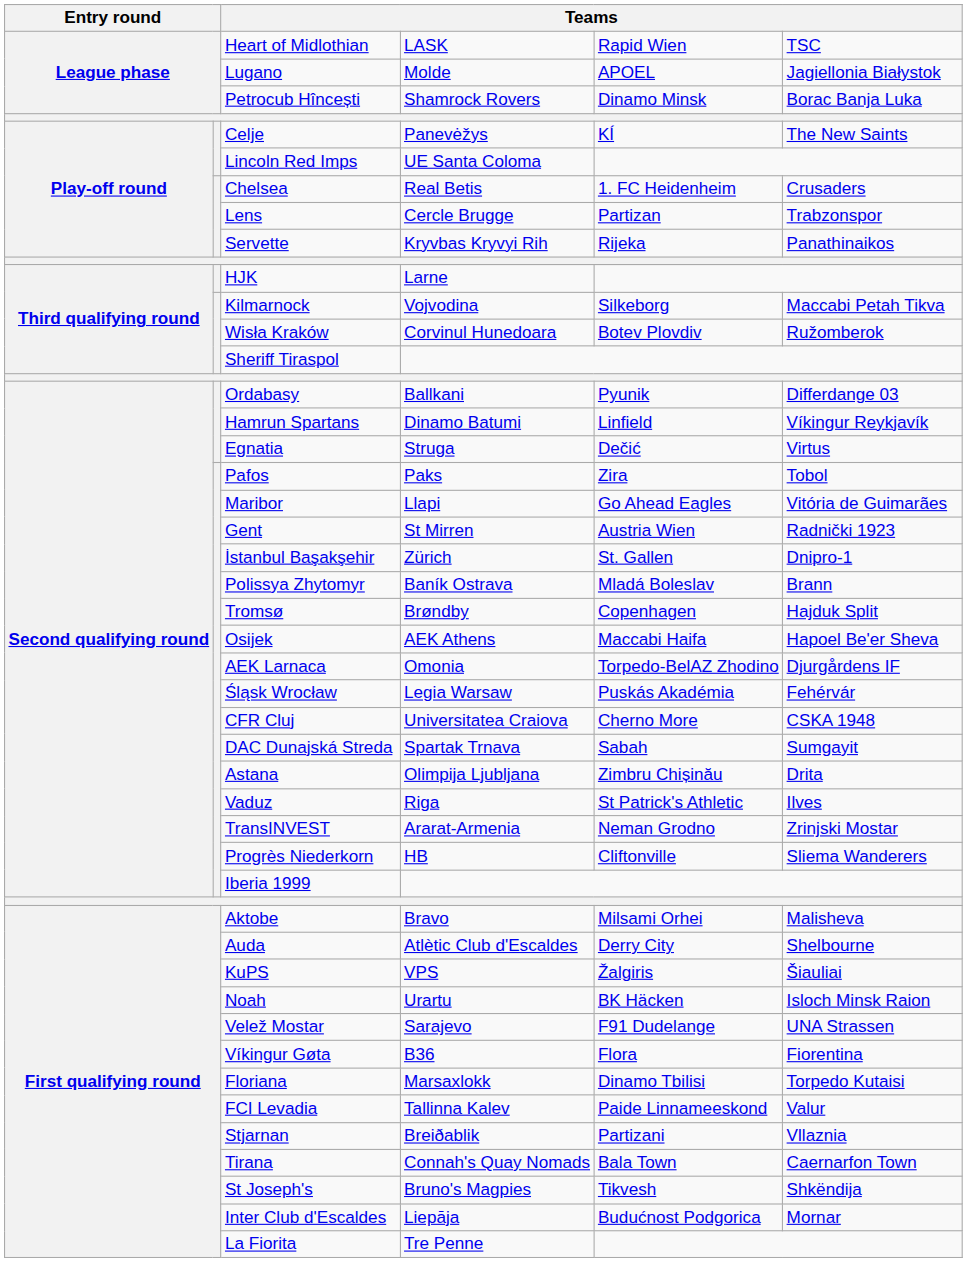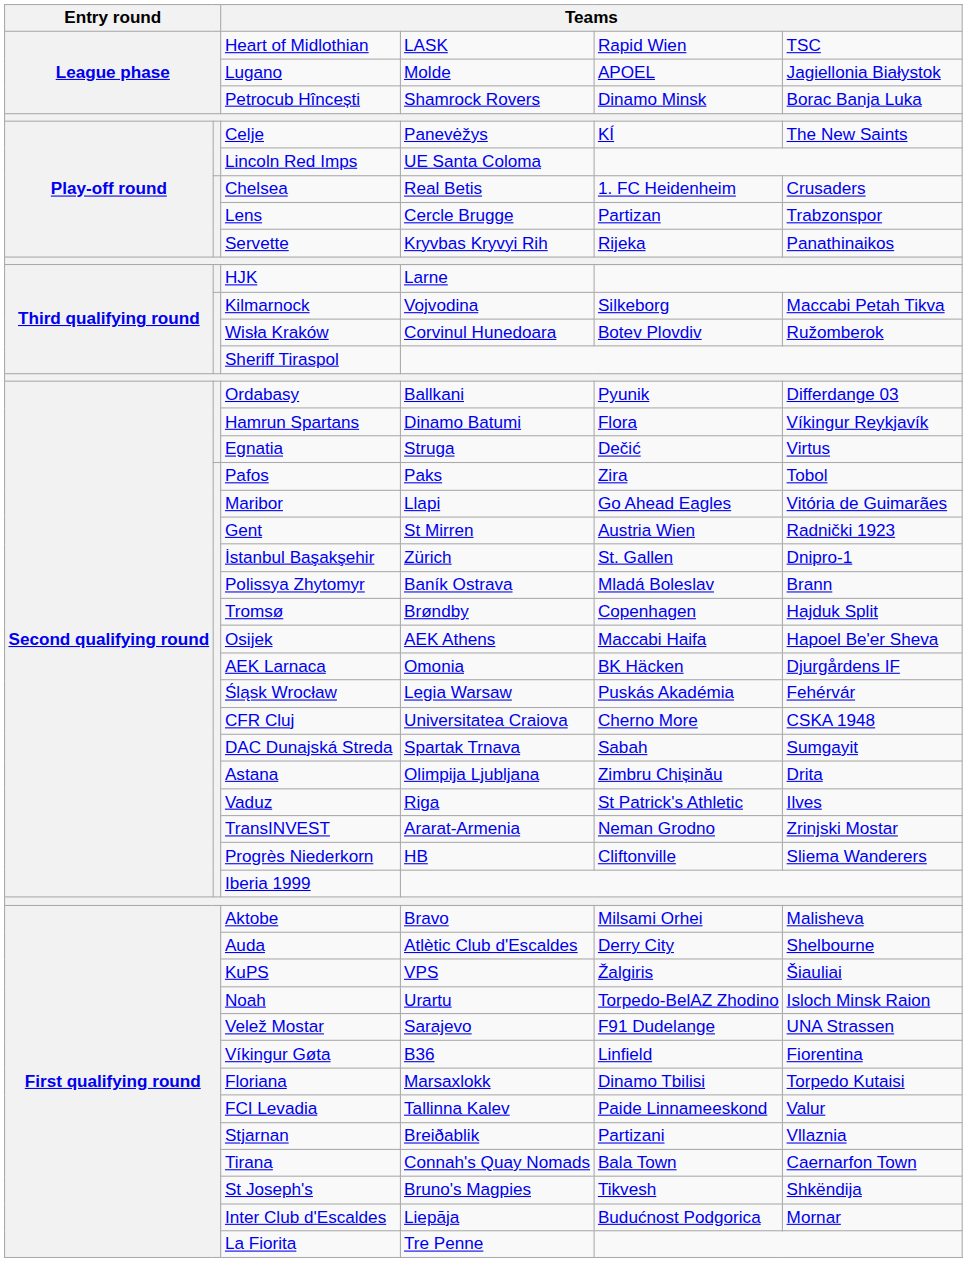 <table class="wikitable">
 <tr>
 <th colspan=2>Entry round</th>
 <th colspan=4>Teams</th>
 </tr>
 <tr>
 <th colspan=2 rowspan=3><a href='#'>League phase</a></th>
 <td style="min-width:10em"> <a href='#'>Heart of Midlothian</a> </td>
 <td style="min-width:10em"> <a href='#'>LASK</a> </td>
 <td style="min-width:10em"> <a href='#'>Rapid Wien</a> </td>
 <td style="min-width:10em"> <a href='#'>TSC</a> </td>
 </tr>
 <tr>
 <td style="min-width:10em"> <a href='#'>Lugano</a> </td>
 <td style="min-width:10em"> <a href='#'>Molde</a> </td>
 <td style="min-width:10em"> <a href='#'>APOEL</a> </td>
 <td style="min-width:10em"> <a href='#'>Jagiellonia Białystok</a> </td>
 </tr>
 <tr>
 <td style="min-width:10em"> <a href='#'>Petrocub Hîncești</a> </td>
 <td style="min-width:10em"> <a href='#'>Shamrock Rovers</a> </td>
 <td style="min-width:10em"> <a href='#'>Dinamo Minsk</a> </td>
 <td style="min-width:10em"> <a href='#'>Borac Banja Luka</a> </td>
 </tr>
 <tr>
 <th colspan=6></th>
 </tr>
 <tr>
 <th rowspan=5><a href='#'>Play-off round</a></th>
 <th rowspan=2></th>
 <td> <a href='#'>Celje</a> </td>
 <td> <a href='#'>Panevėžys</a> </td>
 <td> <a href='#'>KÍ</a> </td>
 <td> <a href='#'>The New Saints</a> </td>
 </tr>
 <tr>
 <td> <a href='#'>Lincoln Red Imps</a> </td>
 <td> <a href='#'>UE Santa Coloma</a> </td>
 <td colspan=2></td>
 </tr>
 <tr>
 <th rowspan=3></th>
 <td> <a href='#'>Chelsea</a> </td>
 <td> <a href='#'>Real Betis</a> </td>
 <td> <a href='#'>1. FC Heidenheim</a> </td>
 <td> <a href='#'>Crusaders</a> </td>
 </tr>
 <tr>
 <td> <a href='#'>Lens</a> </td>
 <td> <a href='#'>Cercle Brugge</a> </td>
 <td> <a href='#'>Partizan</a> </td>
 <td> <a href='#'>Trabzonspor</a> </td>
 </tr>
 <tr>
 <td> <a href='#'>Servette</a> </td>
 <td> <a href='#'>Kryvbas Kryvyi Rih</a> </td>
 <td> <a href='#'>Rijeka</a> </td>
 <td> <a href='#'>Panathinaikos</a> </td>
 </tr>
 <tr>
 <th colspan=6></th>
 </tr>
 <tr>
 <th colspan=1 rowspan=4><a href='#'>Third qualifying round</a></th>
 <th></th>
 <td> <a href='#'>HJK</a> </td>
 <td> <a href='#'>Larne</a> </td>
 <td colspan=2></td>
 </tr>
 <tr>
 <th rowspan=3></th>
 <td> <a href='#'>Kilmarnock</a> </td>
 <td> <a href='#'>Vojvodina</a> </td>
 <td> <a href='#'>Silkeborg</a> </td>
 <td> <a href='#'>Maccabi Petah Tikva</a> </td>
 </tr>
 <tr>
 <td> <a href='#'>Wisła Kraków</a> </td>
 <td> <a href='#'>Corvinul Hunedoara</a> </td>
 <td> <a href='#'>Botev Plovdiv</a> </td>
 <td> <a href='#'>Ružomberok</a> </td>
 </tr>
 <tr>
 <td> <a href='#'>Sheriff Tiraspol</a> </td>
 <td colspan=3></td>
 </tr>
 <tr>
 <th colspan=6></th>
 </tr>
 <tr>
 <th rowspan=19><a href='#'>Second qualifying round</a></th>
 <th rowspan=3></th>
 <td> <a href='#'>Ordabasy</a> </td>
 <td> <a href='#'>Ballkani</a> </td>
 <td> <a href='#'>Pyunik</a> </td>
 <td> <a href='#'>Differdange 03</a> </td>
 </tr>
 <tr>
 <td> <a href='#'>Hamrun Spartans</a> </td>
 <td> <a href='#'>Dinamo Batumi</a> </td>
-<td> <a href='#'>Linfield</a> </td>
+<td> <a href='#'>Flora</a> </td>
 <td> <a href='#'>Víkingur Reykjavík</a> </td>
 </tr>
 <tr>
 <td> <a href='#'>Egnatia</a> </td>
 <td> <a href='#'>Struga</a> </td>
 <td> <a href='#'>Dečić</a> </td>
 <td> <a href='#'>Virtus</a> </td>
 </tr>
 <tr>
 <th rowspan=16></th>
 <td> <a href='#'>Pafos</a> </td>
 <td> <a href='#'>Paks</a> </td>
 <td> <a href='#'>Zira</a> </td>
 <td> <a href='#'>Tobol</a> </td>
 </tr>
 <tr>
 <td> <a href='#'>Maribor</a> </td>
 <td> <a href='#'>Llapi</a> </td>
 <td> <a href='#'>Go Ahead Eagles</a> </td>
 <td> <a href='#'>Vitória de Guimarães</a> </td>
 </tr>
 <tr>
 <td> <a href='#'>Gent</a> </td>
 <td> <a href='#'>St Mirren</a> </td>
 <td> <a href='#'>Austria Wien</a> </td>
 <td> <a href='#'>Radnički 1923</a> </td>
 </tr>
 <tr>
 <td> <a href='#'>İstanbul Başakşehir</a> </td>
 <td> <a href='#'>Zürich</a> </td>
 <td> <a href='#'>St. Gallen</a> </td>
 <td> <a href='#'>Dnipro-1</a> </td>
 </tr>
 <tr>
 <td> <a href='#'>Polissya Zhytomyr</a> </td>
 <td> <a href='#'>Baník Ostrava</a> </td>
 <td> <a href='#'>Mladá Boleslav</a> </td>
 <td> <a href='#'>Brann</a> </td>
 </tr>
 <tr>
 <td> <a href='#'>Tromsø</a> </td>
 <td> <a href='#'>Brøndby</a> </td>
 <td> <a href='#'>Copenhagen</a> </td>
 <td> <a href='#'>Hajduk Split</a> </td>
 </tr>
 <tr>
 <td> <a href='#'>Osijek</a> </td>
 <td> <a href='#'>AEK Athens</a> </td>
 <td> <a href='#'>Maccabi Haifa</a> </td>
 <td> <a href='#'>Hapoel Be'er Sheva</a> </td>
 </tr>
 <tr>
 <td> <a href='#'>AEK Larnaca</a> </td>
 <td> <a href='#'>Omonia</a> </td>
-<td> <a href='#'>Torpedo-BelAZ Zhodino</a> </td>
+<td> <a href='#'>BK Häcken</a> </td>
 <td> <a href='#'>Djurgårdens IF</a> </td>
 </tr>
 <tr>
 <td> <a href='#'>Śląsk Wrocław</a> </td>
 <td> <a href='#'>Legia Warsaw</a> </td>
 <td> <a href='#'>Puskás Akadémia</a> </td>
 <td> <a href='#'>Fehérvár</a> </td>
 </tr>
 <tr>
 <td> <a href='#'>CFR Cluj</a> </td>
 <td> <a href='#'>Universitatea Craiova</a>  </td>
 <td> <a href='#'>Cherno More</a> </td>
 <td> <a href='#'>CSKA 1948</a> </td>
 </tr>
 <tr>
 <td> <a href='#'>DAC Dunajská Streda</a> </td>
 <td> <a href='#'>Spartak Trnava</a> </td>
 <td> <a href='#'>Sabah</a> </td>
 <td> <a href='#'>Sumgayit</a> </td>
 </tr>
 <tr>
 <td> <a href='#'>Astana</a> </td>
 <td> <a href='#'>Olimpija Ljubljana</a> </td>
 <td> <a href='#'>Zimbru Chișinău</a> </td>
 <td> <a href='#'>Drita</a> </td>
 </tr>
 <tr>
 <td> <a href='#'>Vaduz</a> </td>
 <td> <a href='#'>Riga</a> </td>
 <td> <a href='#'>St Patrick's Athletic</a> </td>
 <td> <a href='#'>Ilves</a> </td>
 </tr>
 <tr>
 <td> <a href='#'>TransINVEST</a> </td>
 <td> <a href='#'>Ararat-Armenia</a> </td>
 <td> <a href='#'>Neman Grodno</a> </td>
 <td> <a href='#'>Zrinjski Mostar</a> </td>
 </tr>
 <tr>
 <td> <a href='#'>Progrès Niederkorn</a> </td>
 <td> <a href='#'>HB</a> </td>
 <td> <a href='#'>Cliftonville</a> </td>
 <td> <a href='#'>Sliema Wanderers</a> </td>
 </tr>
 <tr>
 <td> <a href='#'>Iberia 1999</a> </td>
 <td colspan=3></td>
 </tr>
 <tr>
 <th colspan=6></th>
 </tr>
 <tr>
 <th colspan=2 rowspan=13><a href='#'>First qualifying round</a></th>
 <td> <a href='#'>Aktobe</a> </td>
 <td> <a href='#'>Bravo</a> </td>
 <td> <a href='#'>Milsami Orhei</a> </td>
 <td> <a href='#'>Malisheva</a> </td>
 </tr>
 <tr>
 <td> <a href='#'>Auda</a> </td>
 <td> <a href='#'>Atlètic Club d'Escaldes</a> </td>
 <td> <a href='#'>Derry City</a> </td>
 <td> <a href='#'>Shelbourne</a> </td>
 </tr>
 <tr>
 <td> <a href='#'>KuPS</a> </td>
 <td> <a href='#'>VPS</a> </td>
 <td> <a href='#'>Žalgiris</a> </td>
 <td> <a href='#'>Šiauliai</a> </td>
 </tr>
 <tr>
 <td> <a href='#'>Noah</a> </td>
 <td> <a href='#'>Urartu</a> </td>
-<td> <a href='#'>BK Häcken</a> </td>
+<td> <a href='#'>Torpedo-BelAZ Zhodino</a> </td>
 <td> <a href='#'>Isloch Minsk Raion</a> </td>
 </tr>
 <tr>
 <td> <a href='#'>Velež Mostar</a> </td>
 <td> <a href='#'>Sarajevo</a> </td>
 <td> <a href='#'>F91 Dudelange</a> </td>
 <td> <a href='#'>UNA Strassen</a> </td>
 </tr>
 <tr>
 <td> <a href='#'>Víkingur Gøta</a> </td>
 <td> <a href='#'>B36</a> </td>
-<td> <a href='#'>Flora</a> </td>
+<td> <a href='#'>Linfield</a> </td>
 <td> <a href='#'>Fiorentina</a> </td>
 </tr>
 <tr>
 <td> <a href='#'>Floriana</a> </td>
 <td> <a href='#'>Marsaxlokk</a> </td>
 <td> <a href='#'>Dinamo Tbilisi</a> </td>
 <td> <a href='#'>Torpedo Kutaisi</a> </td>
 </tr>
 <tr>
 <td> <a href='#'>FCI Levadia</a> </td>
 <td> <a href='#'>Tallinna Kalev</a> </td>
 <td> <a href='#'>Paide Linnameeskond</a> </td>
 <td> <a href='#'>Valur</a> </td>
 </tr>
 <tr>
 <td> <a href='#'>Stjarnan</a> </td>
 <td> <a href='#'>Breiðablik</a> </td>
 <td> <a href='#'>Partizani</a> </td>
 <td> <a href='#'>Vllaznia</a> </td>
 </tr>
 <tr>
 <td> <a href='#'>Tirana</a> </td>
 <td> <a href='#'>Connah's Quay Nomads</a> </td>
 <td> <a href='#'>Bala Town</a> </td>
 <td> <a href='#'>Caernarfon Town</a> </td>
 </tr>
 <tr>
 <td> <a href='#'>St Joseph's</a> </td>
 <td> <a href='#'>Bruno's Magpies</a> </td>
 <td> <a href='#'>Tikvesh</a> </td>
 <td> <a href='#'>Shkëndija</a> </td>
 </tr>
 <tr>
 <td> <a href='#'>Inter Club d'Escaldes</a> </td>
 <td> <a href='#'>Liepāja</a> </td>
 <td> <a href='#'>Budućnost Podgorica</a> </td>
 <td> <a href='#'>Mornar</a> </td>
 </tr>
 <tr>
 <td> <a href='#'>La Fiorita</a> </td>
 <td> <a href='#'>Tre Penne</a> </td>
 <td colspan=2></td>
 </tr>
 </table>
